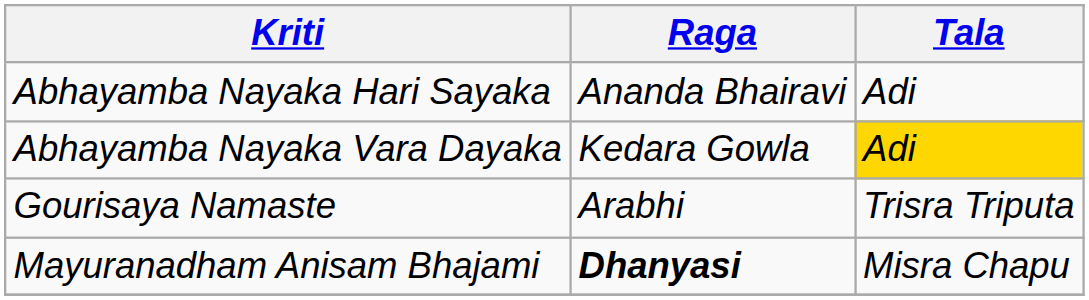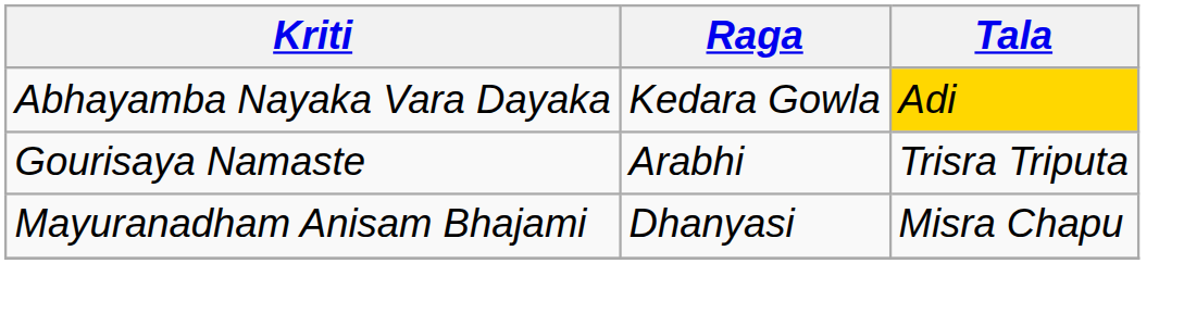 <table class="wikitable">
 <tr>
 <th><em><a href='#'>Kriti</a></em></th>
 <th><em><a href='#'>Raga</a></em></th>
 <th><em><a href='#'>Tala</a></em></th>
-</tr>
-<tr>
-<td><em>Abhayamba Nayaka Hari Sayaka</em></td>
-<td><em>Ananda Bhairavi</em></td>
-<td><em>Adi</em></td>
 </tr>
 <tr>
 <td><em>Abhayamba Nayaka Vara Dayaka</em></td>
 <td><em>Kedara Gowla</em></td>
 <td style="background: gold;"><em>Adi</em></td>
 </tr>
 <tr>
 <td><em>Gourisaya Namaste</em></td>
 <td><em>Arabhi</em></td>
 <td><em>Trisra Triputa</em></td>
 </tr>
 <tr>
 <td><em>Mayuranadham Anisam Bhajami</em></td>
-<td><strong><em>Dhanyasi</em></strong></td>
+<td><em>Dhanyasi</em></td>
 <td><em>Misra Chapu</em></td>
 </tr>
 <tr>
 </tr>
 </table>
